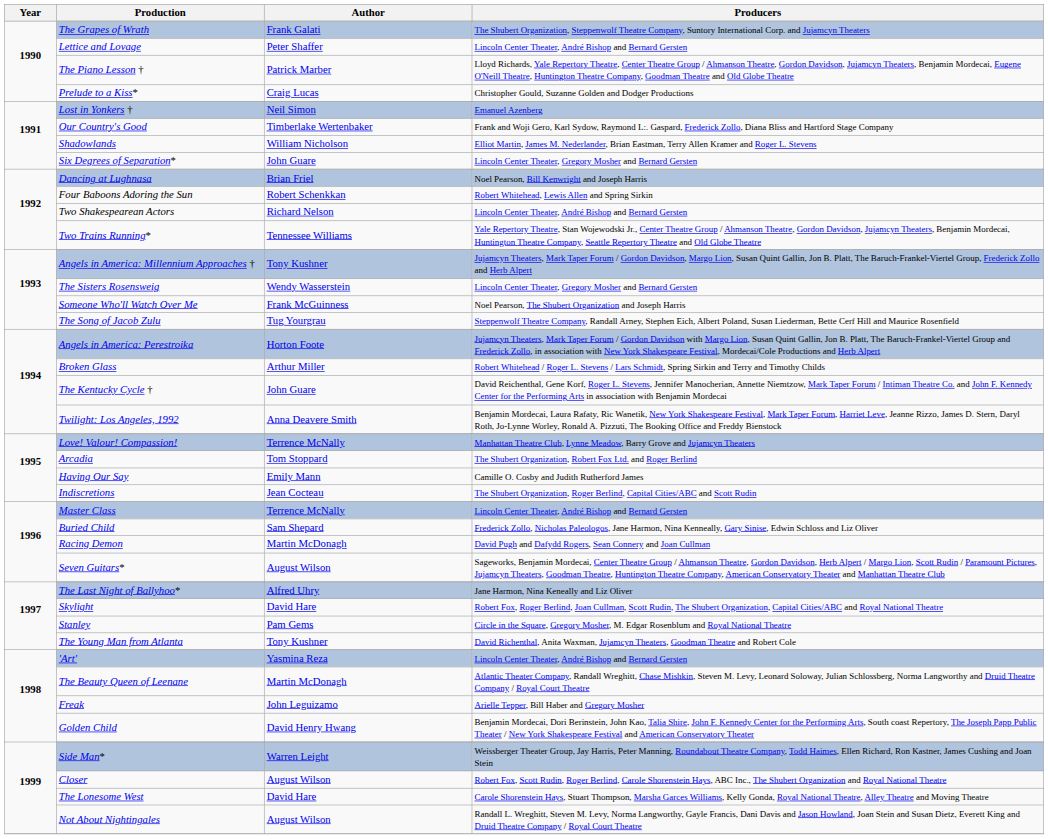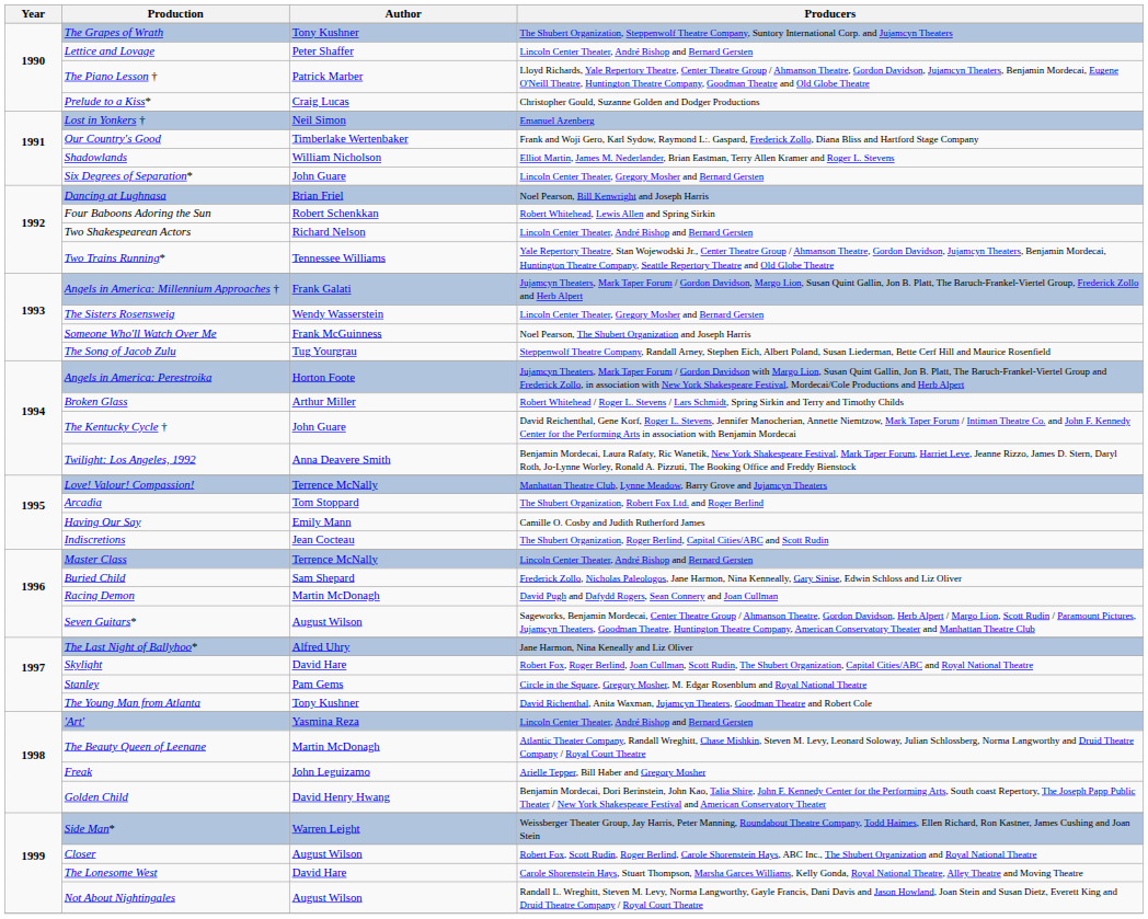 <table class="wikitable" style="width:98%;">
 <tr style="background:#bebebe;">
 <th style="width:5%;">Year</th>
 <th style="width:20%;">Production</th>
 <th style="width:20%;">Author</th>
 <th style="width:55%;">Producers</th>
 </tr>
 <tr>
 <td rowspan="5" align="center"><strong>1990</strong><br><br></td>
 </tr>
 <tr style="background:#B0C4DE">
 <td><em><a href='#'>The Grapes of Wrath</a></em></td>
-<td><a href='#'>Frank Galati</a></td>
+<td><a href='#'>Tony Kushner</a></td>
 <td><small><a href='#'>The Shubert Organization</a>, <a href='#'>Steppenwolf Theatre Company</a>, Suntory International Corp. and <a href='#'>Jujamcyn Theaters</a></small></td>
 </tr>
 <tr>
 <td><em><a href='#'>Lettice and Lovage</a></em></td>
 <td><a href='#'>Peter Shaffer</a></td>
 <td><small><a href='#'>Lincoln Center Theater</a>, <a href='#'>André Bishop</a> and <a href='#'>Bernard Gersten</a></small></td>
 </tr>
 <tr>
 <td><em><a href='#'>The Piano Lesson</a></em> †</td>
 <td><a href='#'>Patrick Marber</a></td>
 <td><small>Lloyd Richards, <a href='#'>Yale Repertory Theatre</a>, <a href='#'>Center Theatre Group</a> / <a href='#'>Ahmanson Theatre</a>, <a href='#'>Gordon Davidson</a>, <a href='#'>Jujamcyn Theaters</a>, Benjamin Mordecai, <a href='#'>Eugene O'Neill Theatre</a>, <a href='#'>Huntington Theatre Company</a>, <a href='#'>Goodman Theatre</a> and <a href='#'>Old Globe Theatre</a></small></td>
 </tr>
 <tr>
 <td><em><a href='#'>Prelude to a Kiss</a></em>*</td>
 <td><a href='#'>Craig Lucas</a></td>
 <td><small>Christopher Gould, Suzanne Golden and Dodger Productions</small></td>
 </tr>
 <tr>
 <td rowspan="5" align="center"><strong>1991</strong><br><br></td>
 </tr>
 <tr style="background:#B0C4DE">
 <td><em><a href='#'>Lost in Yonkers</a></em> †</td>
 <td><a href='#'>Neil Simon</a></td>
 <td><small><a href='#'>Emanuel Azenberg</a></small></td>
 </tr>
 <tr>
 <td><em><a href='#'>Our Country's Good</a></em></td>
 <td><a href='#'>Timberlake Wertenbaker</a></td>
 <td><small>Frank and Woji Gero, Karl Sydow, Raymond L:. Gaspard, <a href='#'>Frederick Zollo</a>, Diana Bliss and Hartford Stage Company</small></td>
 </tr>
 <tr>
 <td><em><a href='#'>Shadowlands</a></em></td>
 <td><a href='#'>William Nicholson</a></td>
 <td><small><a href='#'>Elliot Martin</a>, <a href='#'>James M. Nederlander</a>, Brian Eastman, Terry Allen Kramer and <a href='#'>Roger L. Stevens</a></small></td>
 </tr>
 <tr>
 <td><em><a href='#'>Six Degrees of Separation</a></em>*</td>
 <td><a href='#'>John Guare</a></td>
 <td><small><a href='#'>Lincoln Center Theater</a>, <a href='#'>Gregory Mosher</a> and <a href='#'>Bernard Gersten</a></small></td>
 </tr>
 <tr>
 <td rowspan="5" align="center"><strong>1992</strong><br><br></td>
 </tr>
 <tr style="background:#B0C4DE">
 <td><em><a href='#'>Dancing at Lughnasa</a></em></td>
 <td><a href='#'>Brian Friel</a></td>
 <td><small>Noel Pearson, <a href='#'>Bill Kenwright</a> and Joseph Harris</small></td>
 </tr>
 <tr>
 <td><em>Four Baboons Adoring the Sun</em></td>
 <td><a href='#'>Robert Schenkkan</a></td>
 <td><small><a href='#'>Robert Whitehead</a>, <a href='#'>Lewis Allen</a> and Spring Sirkin</small></td>
 </tr>
 <tr>
 <td><em>Two Shakespearean Actors</em></td>
 <td><a href='#'>Richard Nelson</a></td>
 <td><small><a href='#'>Lincoln Center Theater</a>, <a href='#'>André Bishop</a> and <a href='#'>Bernard Gersten</a></small></td>
 </tr>
 <tr>
 <td><em><a href='#'>Two Trains Running</a></em>*</td>
 <td><a href='#'>Tennessee Williams</a></td>
 <td><small><a href='#'>Yale Repertory Theatre</a>, Stan Wojewodski Jr., <a href='#'>Center Theatre Group</a> / <a href='#'>Ahmanson Theatre</a>, <a href='#'>Gordon Davidson</a>, <a href='#'>Jujamcyn Theaters</a>, Benjamin Mordecai, <a href='#'>Huntington Theatre Company</a>, <a href='#'>Seattle Repertory Theatre</a> and <a href='#'>Old Globe Theatre</a></small></td>
 </tr>
 <tr>
 <td rowspan="5" align="center"><strong>1993</strong><br><br></td>
 </tr>
 <tr style="background:#B0C4DE">
 <td><em><a href='#'>Angels in America: Millennium Approaches</a></em> †</td>
-<td><a href='#'>Tony Kushner</a></td>
+<td><a href='#'>Frank Galati</a></td>
 <td><small><a href='#'>Jujamcyn Theaters</a>, <a href='#'>Mark Taper Forum</a> / <a href='#'>Gordon Davidson</a>, <a href='#'>Margo Lion</a>, Susan Quint Gallin, Jon B. Platt, The Baruch-Frankel-Viertel Group, <a href='#'>Frederick Zollo</a> and <a href='#'>Herb Alpert</a></small></td>
 </tr>
 <tr>
 <td><em><a href='#'>The Sisters Rosensweig</a></em></td>
 <td><a href='#'>Wendy Wasserstein</a></td>
 <td><small><a href='#'>Lincoln Center Theater</a>, <a href='#'>Gregory Mosher</a> and <a href='#'>Bernard Gersten</a></small></td>
 </tr>
 <tr>
 <td><em><a href='#'>Someone Who'll Watch Over Me</a></em></td>
 <td><a href='#'>Frank McGuinness</a></td>
 <td><small>Noel Pearson, <a href='#'>The Shubert Organization</a> and Joseph Harris</small></td>
 </tr>
 <tr>
 <td><em><a href='#'>The Song of Jacob Zulu</a></em></td>
 <td><a href='#'>Tug Yourgrau</a></td>
 <td><small><a href='#'>Steppenwolf Theatre Company</a>, Randall Arney, Stephen Eich, Albert Poland, Susan Liederman, Bette Cerf Hill and Maurice Rosenfield</small></td>
 </tr>
 <tr>
 <td rowspan="5" align="center"><strong>1994</strong><br><br></td>
 </tr>
 <tr style="background:#B0C4DE">
 <td><em><a href='#'>Angels in America: Perestroika</a></em></td>
 <td><a href='#'>Horton Foote</a></td>
 <td><small><a href='#'>Jujamcyn Theaters</a>, <a href='#'>Mark Taper Forum</a> / <a href='#'>Gordon Davidson</a> with <a href='#'>Margo Lion</a>, Susan Quint Gallin, Jon B. Platt, The Baruch-Frankel-Viertel Group and <a href='#'>Frederick Zollo</a>, in association with <a href='#'>New York Shakespeare Festival</a>, Mordecai/Cole Productions and <a href='#'>Herb Alpert</a></small></td>
 </tr>
 <tr>
 <td><em><a href='#'>Broken Glass</a></em></td>
 <td><a href='#'>Arthur Miller</a></td>
 <td><small><a href='#'>Robert Whitehead</a> / <a href='#'>Roger L. Stevens</a> / <a href='#'>Lars Schmidt</a>, Spring Sirkin and Terry and Timothy Childs</small></td>
 </tr>
 <tr>
 <td><em><a href='#'>The Kentucky Cycle</a></em> †</td>
 <td><a href='#'>John Guare</a></td>
 <td><small>David Reichenthal, Gene Korf, <a href='#'>Roger L. Stevens</a>, Jennifer Manocherian, Annette Niemtzow, <a href='#'>Mark Taper Forum</a> / <a href='#'>Intiman Theatre Co.</a> and <a href='#'>John F. Kennedy Center for the Performing Arts</a> in association with Benjamin Mordecai</small></td>
 </tr>
 <tr>
 <td><em><a href='#'>Twilight: Los Angeles, 1992</a></em></td>
 <td><a href='#'>Anna Deavere Smith</a></td>
 <td><small>Benjamin Mordecai, Laura Rafaty, Ric Wanetik, <a href='#'>New York Shakespeare Festival</a>, <a href='#'>Mark Taper Forum</a>, <a href='#'>Harriet Leve</a>, Jeanne Rizzo, James D. Stern, Daryl Roth, Jo-Lynne Worley, Ronald A. Pizzuti, The Booking Office and Freddy Bienstock</small></td>
 </tr>
 <tr>
 <td rowspan="5" align="center"><strong>1995</strong><br><br></td>
 </tr>
 <tr style="background:#B0C4DE">
 <td><em><a href='#'>Love! Valour! Compassion!</a></em></td>
 <td><a href='#'>Terrence McNally</a></td>
 <td><small><a href='#'>Manhattan Theatre Club</a>, <a href='#'>Lynne Meadow</a>, Barry Grove and <a href='#'>Jujamcyn Theaters</a></small></td>
 </tr>
 <tr>
 <td><em><a href='#'>Arcadia</a></em></td>
 <td><a href='#'>Tom Stoppard</a></td>
 <td><small><a href='#'>The Shubert Organization</a>, <a href='#'>Robert Fox Ltd.</a> and <a href='#'>Roger Berlind</a></small></td>
 </tr>
 <tr>
 <td><em><a href='#'>Having Our Say</a></em></td>
 <td><a href='#'>Emily Mann</a></td>
 <td><small>Camille O. Cosby and Judith Rutherford James</small></td>
 </tr>
 <tr>
 <td><em><a href='#'>Indiscretions</a></em></td>
 <td><a href='#'>Jean Cocteau</a></td>
 <td><small><a href='#'>The Shubert Organization</a>, <a href='#'>Roger Berlind</a>, <a href='#'>Capital Cities/ABC</a> and <a href='#'>Scott Rudin</a></small></td>
 </tr>
 <tr>
 <td rowspan="5" align="center"><strong>1996</strong><br><br></td>
 </tr>
 <tr style="background:#B0C4DE">
 <td><em><a href='#'>Master Class</a></em></td>
 <td><a href='#'>Terrence McNally</a></td>
 <td><small><a href='#'>Lincoln Center Theater</a>, <a href='#'>André Bishop</a> and <a href='#'>Bernard Gersten</a></small></td>
 </tr>
 <tr>
 <td><em><a href='#'>Buried Child</a></em></td>
 <td><a href='#'>Sam Shepard</a></td>
 <td><small><a href='#'>Frederick Zollo</a>, <a href='#'>Nicholas Paleologos</a>, Jane Harmon, Nina Kenneally, <a href='#'>Gary Sinise</a>, Edwin Schloss and Liz Oliver</small></td>
 </tr>
 <tr>
 <td><em><a href='#'>Racing Demon</a></em></td>
 <td><a href='#'>Martin McDonagh</a></td>
 <td><small> <a href='#'>David Pugh</a> and <a href='#'>Dafydd Rogers</a>, <a href='#'>Sean Connery</a> and <a href='#'>Joan Cullman</a></small></td>
 </tr>
 <tr>
 <td><em><a href='#'>Seven Guitars</a></em>*</td>
 <td><a href='#'>August Wilson</a></td>
 <td><small>Sageworks, Benjamin Mordecai, <a href='#'>Center Theatre Group</a> / <a href='#'>Ahmanson Theatre</a>, <a href='#'>Gordon Davidson</a>, <a href='#'>Herb Alpert</a> / <a href='#'>Margo Lion</a>, <a href='#'>Scott Rudin</a> / <a href='#'>Paramount Pictures</a>, <a href='#'>Jujamcyn Theaters</a>, <a href='#'>Goodman Theatre</a>, <a href='#'>Huntington Theatre Company</a>, <a href='#'>American Conservatory Theater</a> and <a href='#'>Manhattan Theatre Club</a></small></td>
 </tr>
 <tr>
 <td rowspan="5" align="center"><strong>1997</strong><br><br></td>
 </tr>
 <tr style="background:#B0C4DE">
 <td><em><a href='#'>The Last Night of Ballyhoo</a></em>*</td>
 <td><a href='#'>Alfred Uhry</a></td>
 <td><small>Jane Harmon, Nina Keneally and Liz Oliver</small></td>
 </tr>
 <tr>
 <td><em><a href='#'>Skylight</a></em></td>
 <td><a href='#'>David Hare</a></td>
 <td><small><a href='#'>Robert Fox</a>, <a href='#'>Roger Berlind</a>, <a href='#'>Joan Cullman</a>, <a href='#'>Scott Rudin</a>, <a href='#'>The Shubert Organization</a>, <a href='#'>Capital Cities/ABC</a> and <a href='#'>Royal National Theatre</a></small></td>
 </tr>
 <tr>
 <td><em><a href='#'>Stanley</a></em></td>
 <td><a href='#'>Pam Gems</a></td>
 <td><small><a href='#'>Circle in the Square</a>, <a href='#'>Gregory Mosher</a>, M. Edgar Rosenblum and <a href='#'>Royal National Theatre</a></small></td>
 </tr>
 <tr>
 <td><em><a href='#'>The Young Man from Atlanta</a></em></td>
 <td><a href='#'>Tony Kushner</a></td>
 <td><small><a href='#'>David Richenthal</a>, Anita Waxman, <a href='#'>Jujamcyn Theaters</a>, <a href='#'>Goodman Theatre</a> and Robert Cole</small></td>
 </tr>
 <tr>
 <td rowspan="5" align="center"><strong>1998</strong><br><br></td>
 </tr>
 <tr style="background:#B0C4DE">
 <td><em><a href='#'>'Art'</a></em></td>
 <td><a href='#'>Yasmina Reza</a></td>
 <td><small><a href='#'>Lincoln Center Theater</a>, <a href='#'>André Bishop</a> and <a href='#'>Bernard Gersten</a></small></td>
 </tr>
 <tr>
 <td><em><a href='#'>The Beauty Queen of Leenane</a></em></td>
 <td><a href='#'>Martin McDonagh</a></td>
 <td><small><a href='#'>Atlantic Theater Company</a>, Randall Wreghitt, <a href='#'>Chase Mishkin</a>, Steven M. Levy, Leonard Soloway, Julian Schlossberg, Norma Langworthy and <a href='#'>Druid Theatre Company</a> / <a href='#'>Royal Court Theatre</a></small></td>
 </tr>
 <tr>
 <td><em><a href='#'>Freak</a></em></td>
 <td><a href='#'>John Leguizamo</a></td>
 <td><small><a href='#'>Arielle Tepper</a>, Bill Haber and <a href='#'>Gregory Mosher</a></small></td>
 </tr>
 <tr>
 <td><em><a href='#'>Golden Child</a></em></td>
 <td><a href='#'>David Henry Hwang</a></td>
 <td><small>Benjamin Mordecai, Dori Berinstein, John Kao, <a href='#'>Talia Shire</a>, <a href='#'>John F. Kennedy Center for the Performing Arts</a>, South coast Repertory, <a href='#'>The Joseph Papp Public Theater</a> / <a href='#'>New York Shakespeare Festival</a> and <a href='#'>American Conservatory Theater</a></small></td>
 </tr>
 <tr>
 <td rowspan="5" align="center"><strong>1999</strong><br><br></td>
 </tr>
 <tr style="background:#B0C4DE">
 <td><em><a href='#'>Side Man</a></em>*</td>
 <td><a href='#'>Warren Leight</a></td>
 <td><small>Weissberger Theater Group, Jay Harris, Peter Manning, <a href='#'>Roundabout Theatre Company</a>, <a href='#'>Todd Haimes</a>, Ellen Richard, Ron Kastner, James Cushing and Joan Stein</small></td>
 </tr>
 <tr>
 <td><em><a href='#'>Closer</a></em></td>
 <td><a href='#'>August Wilson</a></td>
 <td><small><a href='#'>Robert Fox</a>, <a href='#'>Scott Rudin</a>, <a href='#'>Roger Berlind</a>, <a href='#'>Carole Shorenstein Hays</a>, ABC Inc., <a href='#'>The Shubert Organization</a> and <a href='#'>Royal National Theatre</a></small></td>
 </tr>
 <tr>
 <td><em><a href='#'>The Lonesome West</a></em></td>
 <td><a href='#'>David Hare</a></td>
 <td><small><a href='#'>Carole Shorenstein Hays</a>, Stuart Thompson, <a href='#'>Marsha Garces Williams</a>, Kelly Gonda, <a href='#'>Royal National Theatre</a>, <a href='#'>Alley Theatre</a> and Moving Theatre</small></td>
 </tr>
 <tr>
 <td><em><a href='#'>Not About Nightingales</a></em></td>
 <td><a href='#'>August Wilson</a></td>
 <td><small>Randall L. Wreghitt, Steven M. Levy, Norma Langworthy, Gayle Francis, Dani Davis and <a href='#'>Jason Howland</a>, Joan Stein and Susan Dietz, Everett King and <a href='#'>Druid Theatre Company</a> / <a href='#'>Royal Court Theatre</a></small></td>
 </tr>
 <tr>
 </tr>
 </table>
